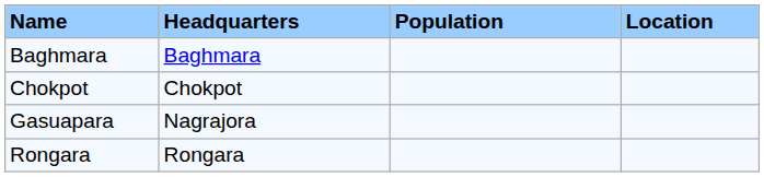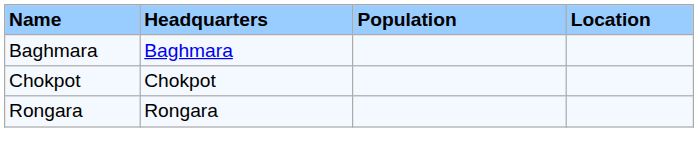 <table class="wikitable sortable" width=65% style="border:1px solid black">
 <tr bgcolor=#99ccff>
 <td width="10%"><strong>Name</strong></td>
 <td width="20%"><strong>Headquarters</strong></td>
 <td width="20%"><strong>Population</strong></td>
 <td width="10%"><strong>Location</strong></td>
 </tr>
 <tr bgcolor=#F4F9FF>
 <td>Baghmara</td>
 <td><a href='#'>Baghmara</a></td>
 <td></td>
 <td></td>
 </tr>
 <tr bgcolor=#F4F9FF>
 <td>Chokpot</td>
 <td>Chokpot</td>
 <td></td>
 <td></td>
 </tr>
 <tr bgcolor=#F4F9FF>
-<td>Gasuapara</td>
-<td>Nagrajora</td>
-<td></td>
-<td></td>
-</tr>
-<tr bgcolor=#F4F9FF>
 <td>Rongara</td>
 <td>Rongara</td>
 <td></td>
 <td></td>
 </tr>
 </table>
